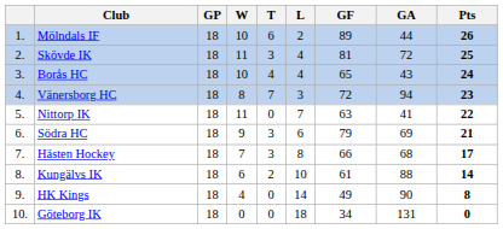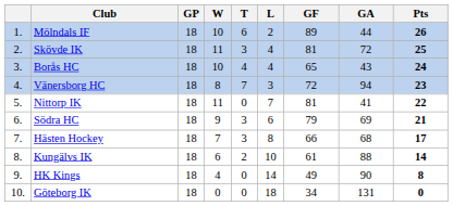 <table class="wikitable">
 <tr>
 <th width="30"></th>
 <th width="200">Club</th>
 <th width="30">GP</th>
 <th width="30">W</th>
 <th width="30">T</th>
 <th width="30">L</th>
 <th width="70">GF</th>
 <th width="70">GA</th>
 <th width="70">Pts</th>
 </tr>
 <tr bgcolor="#BCD2EE" align="center">
 <td>1.</td>
 <td align="left"><a href='#'>Mölndals IF</a></td>
 <td>18</td>
 <td>10</td>
 <td>6</td>
 <td>2</td>
 <td>89</td>
 <td>44</td>
 <td><strong>26</strong></td>
 </tr>
 <tr bgcolor="#BCD2EE" align="center">
 <td>2.</td>
 <td align="left"><a href='#'>Skövde IK</a></td>
 <td>18</td>
 <td>11</td>
 <td>3</td>
 <td>4</td>
 <td>81</td>
 <td>72</td>
 <td><strong>25</strong></td>
 </tr>
 <tr bgcolor="#BCD2EE" align="center">
 <td>3.</td>
 <td align="left"><a href='#'>Borås HC</a></td>
 <td>18</td>
 <td>10</td>
 <td>4</td>
 <td>4</td>
 <td>65</td>
 <td>43</td>
 <td><strong>24</strong></td>
 </tr>
 <tr bgcolor="#BCD2EE" align="center">
 <td>4.</td>
 <td align="left"><a href='#'>Vänersborg HC</a></td>
 <td>18</td>
 <td>8</td>
 <td>7</td>
 <td>3</td>
 <td>72</td>
 <td>94</td>
 <td><strong>23</strong></td>
 </tr>
 <tr bgcolor="#FFFFFF" align="center">
 <td>5.</td>
 <td align="left"><a href='#'>Nittorp IK</a></td>
 <td>18</td>
 <td>11</td>
 <td>0</td>
 <td>7</td>
-<td>63</td>
+<td>81</td>
 <td>41</td>
 <td><strong>22</strong></td>
 </tr>
 <tr bgcolor="#FFFFFF" align="center">
 <td>6.</td>
 <td align="left"><a href='#'>Södra HC</a></td>
 <td>18</td>
 <td>9</td>
 <td>3</td>
 <td>6</td>
 <td>79</td>
 <td>69</td>
 <td><strong>21</strong></td>
 </tr>
 <tr bgcolor="#FFFFFF" align="center">
 <td>7.</td>
 <td align="left"><a href='#'>Hästen Hockey</a></td>
 <td>18</td>
 <td>7</td>
 <td>3</td>
 <td>8</td>
 <td>66</td>
 <td>68</td>
 <td><strong>17</strong></td>
 </tr>
 <tr bgcolor="#FFFFFF" align="center">
 <td>8.</td>
 <td align="left"><a href='#'>Kungälvs IK</a></td>
 <td>18</td>
 <td>6</td>
 <td>2</td>
 <td>10</td>
 <td>61</td>
 <td>88</td>
 <td><strong>14</strong></td>
 </tr>
 <tr bgcolor="#FFFFFF" align="center">
 <td>9.</td>
 <td align="left"><a href='#'>HK Kings</a></td>
 <td>18</td>
 <td>4</td>
 <td>0</td>
 <td>14</td>
 <td>49</td>
 <td>90</td>
 <td><strong>8</strong></td>
 </tr>
 <tr bgcolor="#FFFFFF" align="center">
 <td>10.</td>
 <td align="left"><a href='#'>Göteborg IK</a></td>
 <td>18</td>
 <td>0</td>
 <td>0</td>
 <td>18</td>
 <td>34</td>
 <td>131</td>
 <td><strong>0</strong></td>
 </tr>
 </table>
